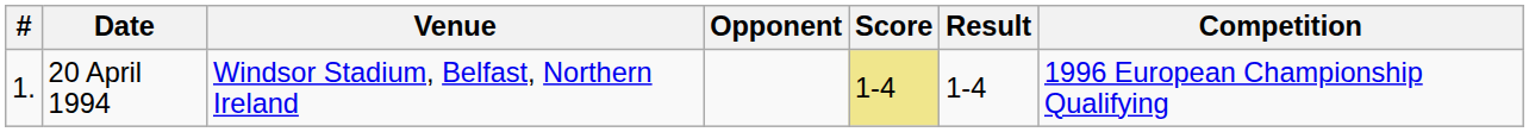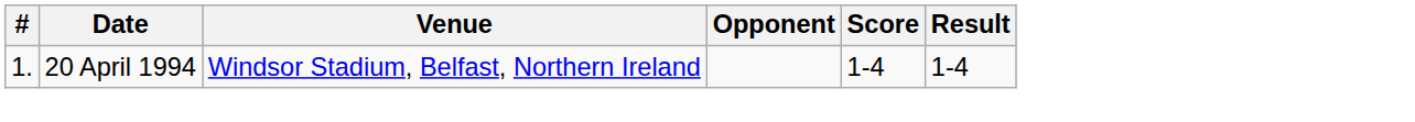 <table class="wikitable">
 <tr>
 <th>#</th>
 <th>Date</th>
 <th>Venue</th>
 <th>Opponent</th>
 <th>Score</th>
 <th>Result</th>
-<th>Competition</th>
 </tr>
 <tr>
 <td>1.</td>
 <td>20 April 1994</td>
 <td><a href='#'>Windsor Stadium</a>, <a href='#'>Belfast</a>, <a href='#'>Northern Ireland</a></td>
 <td></td>
-<td style="background: khaki;">1-4</td>
 <td>1-4</td>
-<td><a href='#'>1996 European Championship Qualifying</a></td>
+<td>1-4</td>
 </tr>
 </table>
